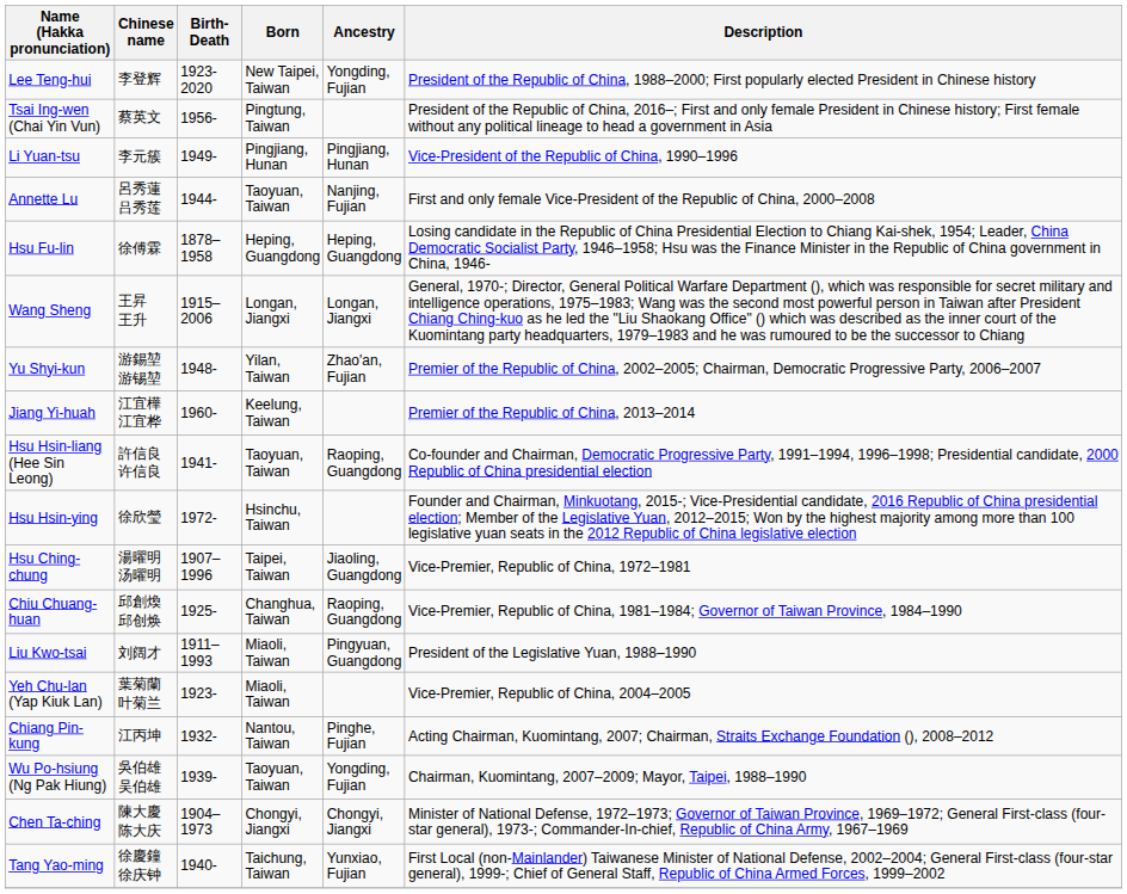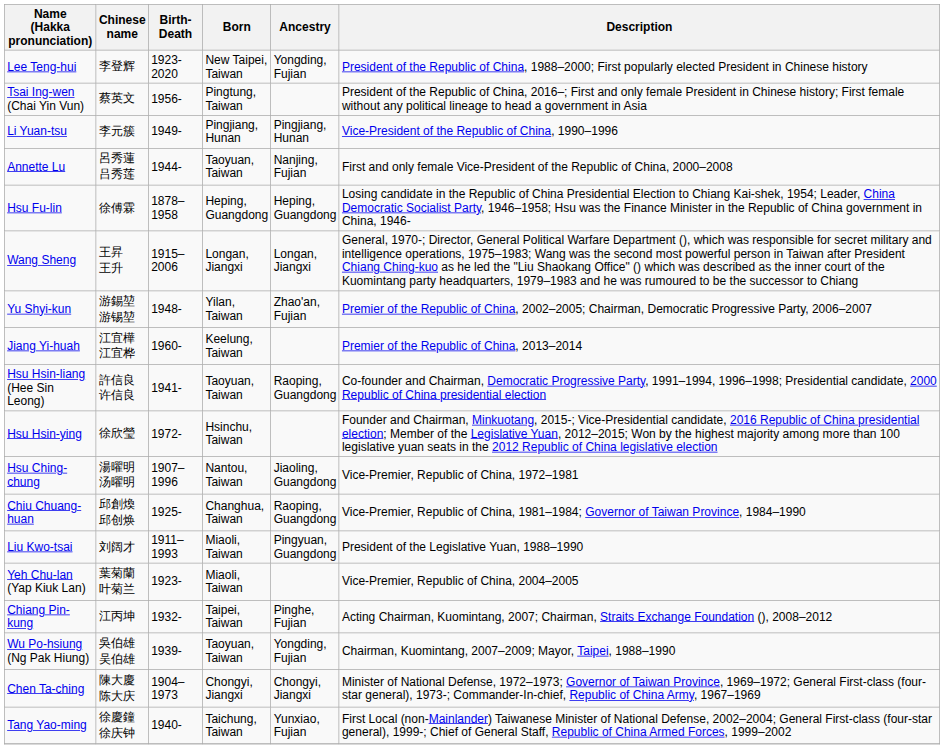 <table class="wikitable">
 <tr>
 <th width="115">Name<br>(Hakka pronunciation)</th>
 <th width="60">Chinese name</th>
 <th width="65">Birth-Death</th>
 <th width="75">Born</th>
 <th width="75">Ancestry</th>
 <th>Description</th>
 </tr>
 <tr>
 <td><a href='#'>Lee Teng-hui</a></td>
 <td>李登辉</td>
 <td>1923-2020</td>
 <td>New Taipei, Taiwan</td>
 <td>Yongding, Fujian</td>
 <td><a href='#'>President of the Republic of China</a>, 1988–2000; First popularly elected President in Chinese history</td>
 </tr>
 <tr>
 <td><a href='#'>Tsai Ing-wen</a><br>(Chai Yin Vun)</td>
 <td>蔡英文</td>
 <td>1956-</td>
 <td>Pingtung, Taiwan</td>
 <td></td>
 <td>President of the Republic of China, 2016–; First and only female President in Chinese history; First female without any political lineage to head a government in Asia</td>
 </tr>
 <tr>
 <td><a href='#'>Li Yuan-tsu</a></td>
 <td>李元簇</td>
 <td>1949-</td>
 <td>Pingjiang, Hunan</td>
 <td>Pingjiang, Hunan</td>
 <td><a href='#'>Vice-President of the Republic of China</a>, 1990–1996</td>
 </tr>
 <tr>
 <td><a href='#'>Annette Lu</a></td>
 <td>呂秀蓮<br>吕秀莲</td>
 <td>1944-</td>
 <td>Taoyuan, Taiwan</td>
 <td>Nanjing, Fujian</td>
 <td>First and only female Vice-President of the Republic of China, 2000–2008</td>
 </tr>
 <tr>
 <td><a href='#'>Hsu Fu-lin</a></td>
 <td>徐傅霖</td>
 <td>1878–1958</td>
 <td>Heping, Guangdong</td>
 <td>Heping, Guangdong</td>
 <td>Losing candidate in the Republic of China Presidential Election to Chiang Kai-shek, 1954; Leader, <a href='#'>China Democratic Socialist Party</a>, 1946–1958; Hsu was the Finance Minister in the Republic of China government in China, 1946-</td>
 </tr>
 <tr>
 <td><a href='#'>Wang Sheng</a></td>
 <td>王昇<br>王升</td>
 <td>1915–2006</td>
 <td>Longan, Jiangxi</td>
 <td>Longan, Jiangxi</td>
 <td>General, 1970-; Director, General Political Warfare Department (), which was responsible for secret military and intelligence operations, 1975–1983; Wang was the second most powerful person in Taiwan after President <a href='#'>Chiang Ching-kuo</a> as he led the "Liu Shaokang Office" () which was described as the inner court of the Kuomintang party headquarters, 1979–1983 and he was rumoured to be the successor to Chiang</td>
 </tr>
 <tr>
 <td><a href='#'>Yu Shyi-kun</a></td>
 <td>游錫堃<br>游锡堃</td>
 <td>1948-</td>
 <td>Yilan, Taiwan</td>
 <td>Zhao'an, Fujian</td>
 <td><a href='#'>Premier of the Republic of China</a>, 2002–2005; Chairman, Democratic Progressive Party, 2006–2007</td>
 </tr>
 <tr>
 <td><a href='#'>Jiang Yi-huah</a></td>
 <td>江宜樺<br>江宜桦</td>
 <td>1960-</td>
 <td>Keelung, Taiwan</td>
 <td></td>
 <td><a href='#'>Premier of the Republic of China</a>, 2013–2014</td>
 </tr>
 <tr>
 <td><a href='#'>Hsu Hsin-liang</a><br>(Hee Sin Leong)</td>
 <td>許信良<br>许信良</td>
 <td>1941-</td>
 <td>Taoyuan, Taiwan</td>
 <td>Raoping, Guangdong</td>
 <td>Co-founder and Chairman, <a href='#'>Democratic Progressive Party</a>, 1991–1994, 1996–1998; Presidential candidate, <a href='#'>2000 Republic of China presidential election</a></td>
 </tr>
 <tr>
 <td><a href='#'>Hsu Hsin-ying</a></td>
 <td>徐欣瑩</td>
 <td>1972-</td>
 <td>Hsinchu, Taiwan</td>
 <td></td>
 <td>Founder and Chairman, <a href='#'>Minkuotang</a>, 2015-; Vice-Presidential candidate, <a href='#'>2016 Republic of China presidential election</a>; Member of the <a href='#'>Legislative Yuan</a>, 2012–2015; Won by the highest majority among more than 100 legislative yuan seats in the <a href='#'>2012 Republic of China legislative election</a></td>
 </tr>
 <tr>
 <td><a href='#'>Hsu Ching-chung</a></td>
 <td>湯曜明<br>汤曜明</td>
 <td>1907–1996</td>
-<td>Taipei, Taiwan</td>
+<td>Nantou, Taiwan</td>
 <td>Jiaoling, Guangdong</td>
 <td>Vice-Premier, Republic of China, 1972–1981</td>
 </tr>
 <tr>
 <td><a href='#'>Chiu Chuang-huan</a></td>
 <td>邱創煥<br>邱创焕</td>
 <td>1925-</td>
 <td>Changhua, Taiwan</td>
 <td>Raoping, Guangdong</td>
 <td>Vice-Premier, Republic of China, 1981–1984; <a href='#'>Governor of Taiwan Province</a>, 1984–1990</td>
 </tr>
 <tr>
 <td><a href='#'>Liu Kwo-tsai</a></td>
 <td>刘阔才</td>
 <td>1911–1993</td>
 <td>Miaoli, Taiwan</td>
 <td>Pingyuan, Guangdong</td>
 <td>President of the Legislative Yuan, 1988–1990</td>
 </tr>
 <tr>
 <td><a href='#'>Yeh Chu-lan</a><br>(Yap Kiuk Lan)</td>
 <td>葉菊蘭<br>叶菊兰</td>
 <td>1923-</td>
 <td>Miaoli, Taiwan</td>
 <td></td>
 <td>Vice-Premier, Republic of China, 2004–2005</td>
 </tr>
 <tr>
 <td><a href='#'>Chiang Pin-kung</a></td>
 <td>江丙坤</td>
 <td>1932-</td>
-<td>Nantou, Taiwan</td>
+<td>Taipei, Taiwan</td>
 <td>Pinghe, Fujian</td>
 <td>Acting Chairman, Kuomintang, 2007; Chairman, <a href='#'>Straits Exchange Foundation</a> (), 2008–2012</td>
 </tr>
 <tr>
 <td><a href='#'>Wu Po-hsiung</a><br>(Ng Pak Hiung)</td>
 <td>吳伯雄<br>吴伯雄</td>
 <td>1939-</td>
 <td>Taoyuan, Taiwan</td>
 <td>Yongding, Fujian</td>
 <td>Chairman, Kuomintang, 2007–2009; Mayor, <a href='#'>Taipei</a>, 1988–1990</td>
 </tr>
 <tr>
 <td><a href='#'>Chen Ta-ching</a></td>
 <td>陳大慶<br>陈大庆</td>
 <td>1904–1973</td>
 <td>Chongyi, Jiangxi</td>
 <td>Chongyi, Jiangxi</td>
 <td>Minister of National Defense, 1972–1973; <a href='#'>Governor of Taiwan Province</a>, 1969–1972; General First-class (four-star general), 1973-; Commander-In-chief, <a href='#'>Republic of China Army</a>, 1967–1969</td>
 </tr>
 <tr>
 <td><a href='#'>Tang Yao-ming</a></td>
 <td>徐慶鐘<br>徐庆钟</td>
 <td>1940-</td>
 <td>Taichung, Taiwan</td>
 <td>Yunxiao, Fujian</td>
 <td>First Local (non-<a href='#'>Mainlander</a>) Taiwanese Minister of National Defense, 2002–2004; General First-class (four-star general), 1999-; Chief of General Staff, <a href='#'>Republic of China Armed Forces</a>, 1999–2002</td>
 </tr>
 <tr>
 </tr>
 </table>
